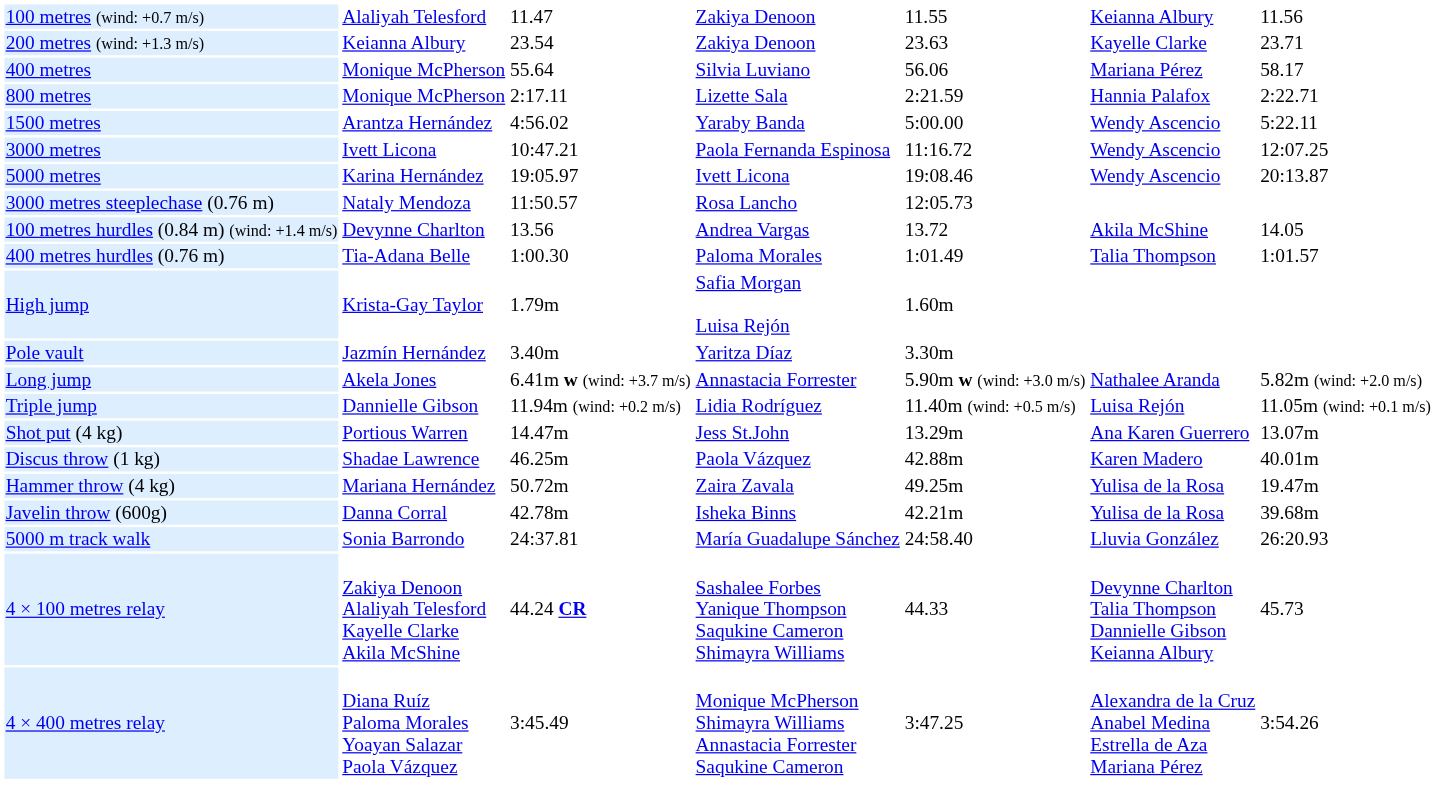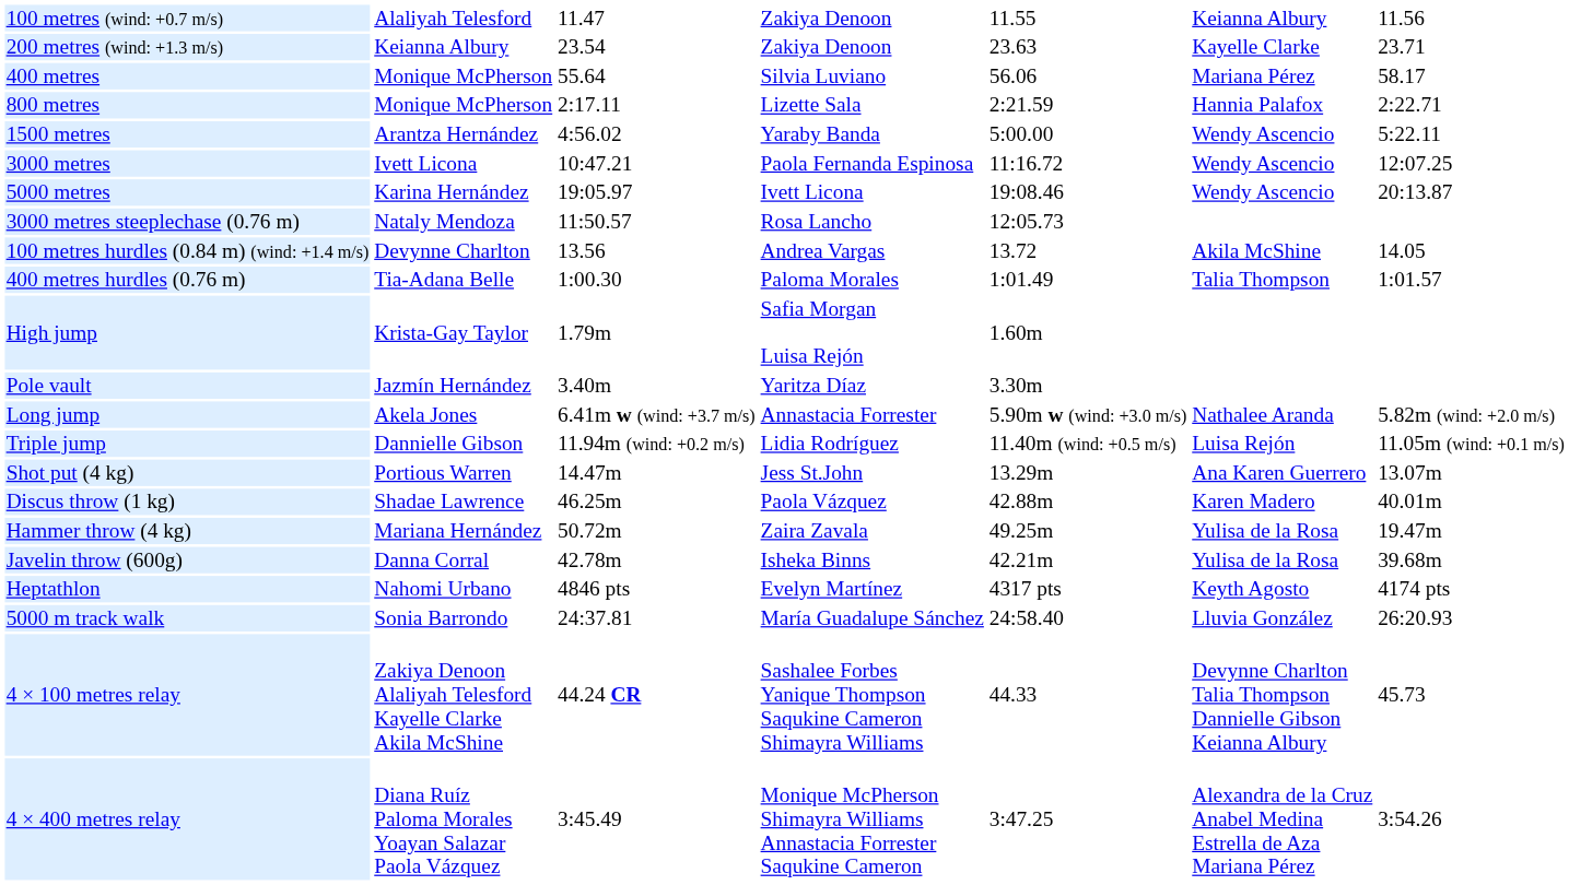 <table>
 <tr>
 <td bgcolor = DDEEFF><a href='#'>100 metres</a> <small>(wind: +0.7 m/s)</small></td>
 <td align=left><a href='#'>Alaliyah Telesford</a><br> </td>
 <td>11.47</td>
 <td align=left><a href='#'>Zakiya Denoon</a><br> </td>
 <td>11.55</td>
 <td align=left><a href='#'>Keianna Albury</a><br> </td>
 <td>11.56</td>
 </tr>
 <tr>
 <td bgcolor = DDEEFF><a href='#'>200 metres</a> <small>(wind: +1.3 m/s)</small></td>
 <td align=left><a href='#'>Keianna Albury</a><br> </td>
 <td>23.54</td>
 <td align=left><a href='#'>Zakiya Denoon</a><br> </td>
 <td>23.63</td>
 <td align=left><a href='#'>Kayelle Clarke</a><br> </td>
 <td>23.71</td>
 </tr>
 <tr>
 <td bgcolor = DDEEFF><a href='#'>400 metres</a></td>
 <td align=left><a href='#'>Monique McPherson</a><br> </td>
 <td>55.64</td>
 <td align=left><a href='#'>Silvia Luviano</a><br> </td>
 <td>56.06</td>
 <td align=left><a href='#'>Mariana Pérez</a><br> </td>
 <td>58.17</td>
 </tr>
 <tr>
 <td bgcolor = DDEEFF><a href='#'>800 metres</a></td>
 <td align=left><a href='#'>Monique McPherson</a><br> </td>
 <td>2:17.11</td>
 <td align=left><a href='#'>Lizette Sala</a><br> </td>
 <td>2:21.59</td>
 <td align=left><a href='#'>Hannia Palafox</a><br> </td>
 <td>2:22.71</td>
 </tr>
 <tr>
 <td bgcolor = DDEEFF><a href='#'>1500 metres</a></td>
 <td align=left><a href='#'>Arantza Hernández</a><br> </td>
 <td>4:56.02</td>
 <td align=left><a href='#'>Yaraby Banda</a><br> </td>
 <td>5:00.00</td>
 <td align=left><a href='#'>Wendy Ascencio</a><br> </td>
 <td>5:22.11</td>
 </tr>
 <tr>
 <td bgcolor = DDEEFF><a href='#'>3000 metres</a></td>
 <td align=left><a href='#'>Ivett Licona</a><br> </td>
 <td>10:47.21</td>
 <td align=left><a href='#'>Paola Fernanda Espinosa</a><br> </td>
 <td>11:16.72</td>
 <td align=left><a href='#'>Wendy Ascencio</a><br> </td>
 <td>12:07.25</td>
 </tr>
 <tr>
 <td bgcolor = DDEEFF><a href='#'>5000 metres</a></td>
 <td align=left><a href='#'>Karina Hernández</a><br> </td>
 <td>19:05.97</td>
 <td align=left><a href='#'>Ivett Licona</a><br> </td>
 <td>19:08.46</td>
 <td align=left><a href='#'>Wendy Ascencio</a><br> </td>
 <td>20:13.87</td>
 </tr>
 <tr>
 <td bgcolor = DDEEFF><a href='#'>3000 metres steeplechase</a> (0.76 m)</td>
 <td align=left><a href='#'>Nataly Mendoza</a><br> </td>
 <td>11:50.57</td>
 <td align=left><a href='#'>Rosa Lancho</a><br> </td>
 <td>12:05.73</td>
 <td></td>
 <td></td>
 </tr>
 <tr>
 <td bgcolor = DDEEFF><a href='#'>100 metres hurdles</a> (0.84 m) <small>(wind: +1.4 m/s)</small></td>
 <td align=left><a href='#'>Devynne Charlton</a><br> </td>
 <td>13.56</td>
 <td align=left><a href='#'>Andrea Vargas</a><br> </td>
 <td>13.72</td>
 <td align=left><a href='#'>Akila McShine</a><br> </td>
 <td>14.05</td>
 </tr>
 <tr>
 <td bgcolor = DDEEFF><a href='#'>400 metres hurdles</a> (0.76 m)</td>
 <td align=left><a href='#'>Tia-Adana Belle</a><br> </td>
 <td>1:00.30</td>
 <td align=left><a href='#'>Paloma Morales</a><br> </td>
 <td>1:01.49</td>
 <td align=left><a href='#'>Talia Thompson</a><br> </td>
 <td>1:01.57</td>
 </tr>
 <tr>
 <td bgcolor = DDEEFF><a href='#'>High jump</a></td>
 <td align=left><a href='#'>Krista-Gay Taylor</a><br> </td>
 <td>1.79m</td>
 <td align=left><a href='#'>Safia Morgan</a><br>  <br> <a href='#'>Luisa Rejón</a><br> </td>
 <td>1.60m</td>
 <td></td>
 <td></td>
 </tr>
 <tr>
 <td bgcolor = DDEEFF><a href='#'>Pole vault</a></td>
 <td align=left><a href='#'>Jazmín Hernández</a><br> </td>
 <td>3.40m</td>
 <td align=left><a href='#'>Yaritza Díaz</a><br> </td>
 <td>3.30m</td>
 <td></td>
 <td></td>
 </tr>
 <tr>
 <td bgcolor = DDEEFF><a href='#'>Long jump</a></td>
 <td align=left><a href='#'>Akela Jones</a><br> </td>
 <td>6.41m <strong>w</strong> <small>(wind: +3.7 m/s)</small></td>
 <td align=left><a href='#'>Annastacia Forrester</a><br> </td>
 <td>5.90m <strong>w</strong> <small>(wind: +3.0 m/s)</small></td>
 <td align=left><a href='#'>Nathalee Aranda</a><br> </td>
 <td>5.82m <small>(wind: +2.0 m/s)</small></td>
 </tr>
 <tr>
 <td bgcolor = DDEEFF><a href='#'>Triple jump</a></td>
 <td align=left><a href='#'>Dannielle Gibson</a><br> </td>
 <td>11.94m <small>(wind: +0.2 m/s)</small></td>
 <td align=left><a href='#'>Lidia Rodríguez</a><br> </td>
 <td>11.40m <small>(wind: +0.5 m/s)</small></td>
 <td align=left><a href='#'>Luisa Rejón</a><br> </td>
 <td>11.05m <small>(wind: +0.1 m/s)</small></td>
 </tr>
 <tr>
 <td bgcolor = DDEEFF><a href='#'>Shot put</a> (4 kg)</td>
 <td align=left><a href='#'>Portious Warren</a><br> </td>
 <td>14.47m</td>
 <td align=left><a href='#'>Jess St.John</a><br> </td>
 <td>13.29m</td>
 <td align=left><a href='#'>Ana Karen Guerrero</a><br> </td>
 <td>13.07m</td>
 </tr>
 <tr>
 <td bgcolor = DDEEFF><a href='#'>Discus throw</a> (1 kg)</td>
 <td align=left><a href='#'>Shadae Lawrence</a><br> </td>
 <td>46.25m</td>
 <td align=left><a href='#'>Paola Vázquez</a><br> </td>
 <td>42.88m</td>
 <td align=left><a href='#'>Karen Madero</a><br> </td>
 <td>40.01m</td>
 </tr>
 <tr>
 <td bgcolor = DDEEFF><a href='#'>Hammer throw</a> (4 kg)</td>
 <td align=left><a href='#'>Mariana Hernández</a><br> </td>
 <td>50.72m</td>
 <td align=left><a href='#'>Zaira Zavala</a><br> </td>
 <td>49.25m</td>
 <td align=left><a href='#'>Yulisa de la Rosa</a><br> </td>
 <td>19.47m</td>
 </tr>
 <tr>
 <td bgcolor = DDEEFF><a href='#'>Javelin throw</a> (600g)</td>
 <td align=left><a href='#'>Danna Corral</a><br> </td>
 <td>42.78m</td>
 <td align=left><a href='#'>Isheka Binns</a><br> </td>
 <td>42.21m</td>
 <td align=left><a href='#'>Yulisa de la Rosa</a><br> </td>
 <td>39.68m</td>
 </tr>
 <tr>
+<td bgcolor = DDEEFF><a href='#'>Heptathlon</a></td>
+<td align=left><a href='#'>Nahomi Urbano</a><br> </td>
+<td>4846 pts</td>
+<td align=left><a href='#'>Evelyn Martínez</a><br> </td>
+<td>4317 pts</td>
+<td align=left><a href='#'>Keyth Agosto</a><br> </td>
+<td>4174 pts</td>
+</tr>
+<tr>
 <td bgcolor = DDEEFF><a href='#'>5000 m track walk</a></td>
 <td align=left><a href='#'>Sonia Barrondo</a><br> </td>
 <td>24:37.81</td>
 <td align=left><a href='#'>María Guadalupe Sánchez</a><br> </td>
 <td>24:58.40</td>
 <td align=left><a href='#'>Lluvia González</a><br> </td>
 <td>26:20.93</td>
 </tr>
 <tr>
 <td bgcolor = DDEEFF><a href='#'>4 × 100 metres relay</a></td>
 <td> <br><a href='#'>Zakiya Denoon</a><br><a href='#'>Alaliyah Telesford</a><br><a href='#'>Kayelle Clarke</a><br><a href='#'>Akila McShine</a></td>
 <td>44.24 <strong><a href='#'>CR</a></strong></td>
 <td> <br><a href='#'>Sashalee Forbes</a><br><a href='#'>Yanique Thompson</a><br><a href='#'>Saqukine Cameron</a><br><a href='#'>Shimayra Williams</a></td>
 <td>44.33</td>
 <td> <br><a href='#'>Devynne Charlton</a><br><a href='#'>Talia Thompson</a><br><a href='#'>Dannielle Gibson</a><br><a href='#'>Keianna Albury</a></td>
 <td>45.73</td>
 </tr>
 <tr>
 <td bgcolor = DDEEFF><a href='#'>4 × 400 metres relay</a></td>
 <td> <br><a href='#'>Diana Ruíz</a><br><a href='#'>Paloma Morales</a><br><a href='#'>Yoayan Salazar</a><br><a href='#'>Paola Vázquez</a></td>
 <td>3:45.49</td>
 <td> <br><a href='#'>Monique McPherson</a><br><a href='#'>Shimayra Williams</a><br><a href='#'>Annastacia Forrester</a><br><a href='#'>Saqukine Cameron</a></td>
 <td>3:47.25</td>
 <td> <br><a href='#'>Alexandra de la Cruz</a><br><a href='#'>Anabel Medina</a><br><a href='#'>Estrella de Aza</a><br><a href='#'>Mariana Pérez</a></td>
 <td>3:54.26</td>
 </tr>
 </table>
